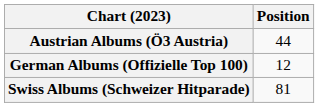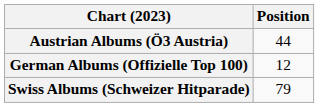 <table class="wikitable sortable plainrowheaders" style="text-align:center">
 <tr>
 <th scope="col">Chart (2023)</th>
 <th scope="col">Position</th>
 </tr>
 <tr>
 <th scope="row">Austrian Albums (Ö3 Austria)</th>
 <td>44</td>
 </tr>
 <tr>
 <th scope="row">German Albums (Offizielle Top 100)</th>
 <td>12</td>
 </tr>
 <tr>
 <th scope="row">Swiss Albums (Schweizer Hitparade)</th>
-<td>81</td>
+<td>79</td>
 </tr>
 </table>
